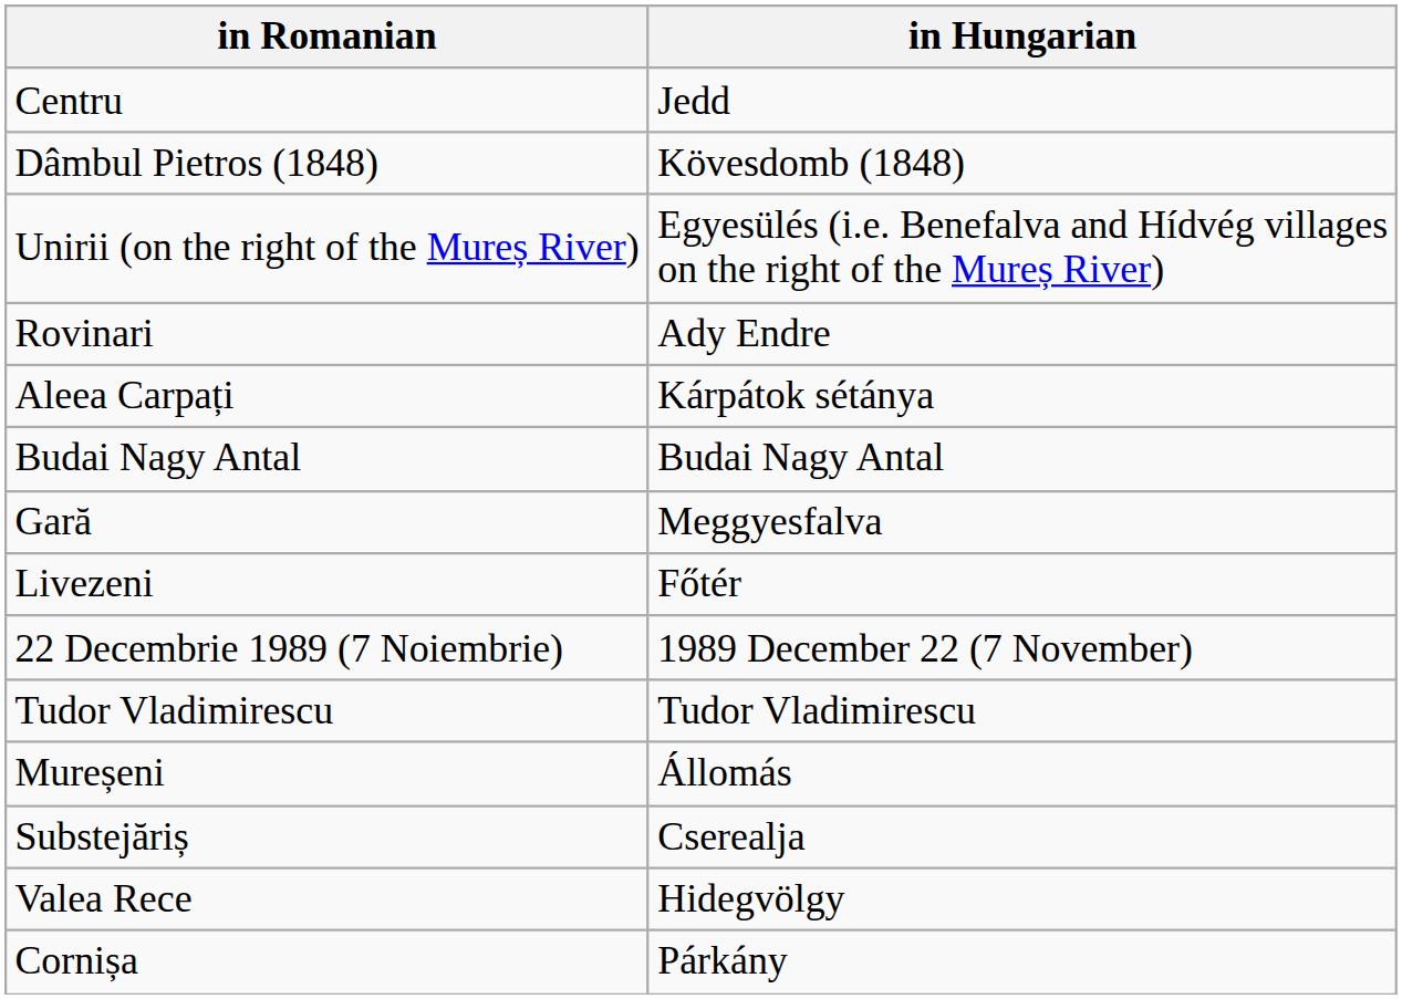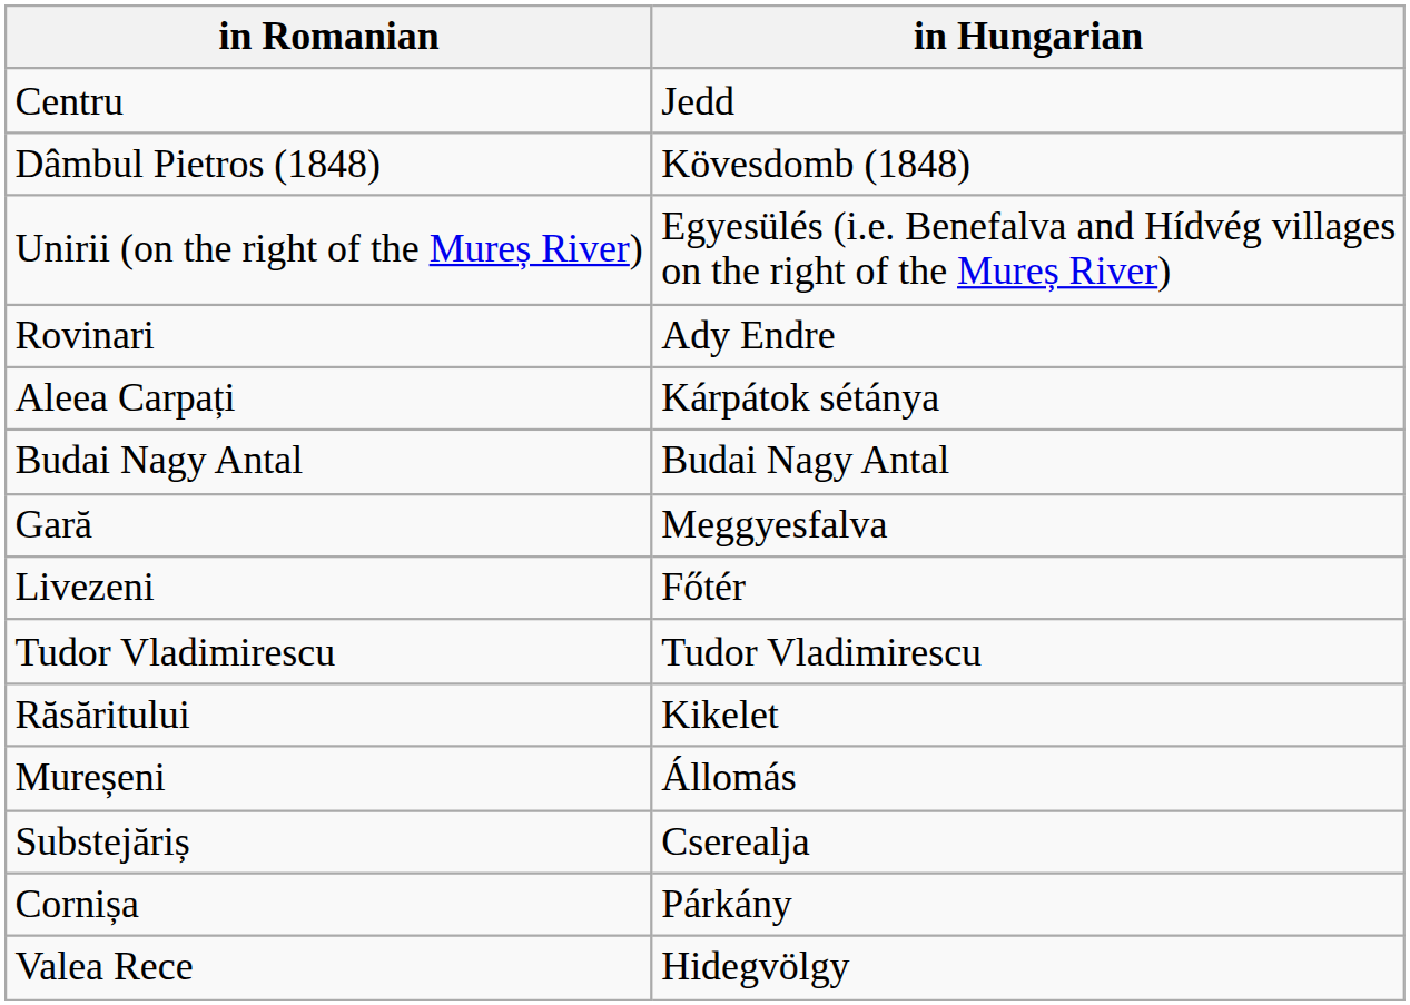 <table class="wikitable">
 <tr>
 <th>in Romanian</th>
 <th>in Hungarian</th>
 </tr>
 <tr>
 <td>Centru</td>
 <td>Jedd</td>
 </tr>
 <tr>
 <td>Dâmbul Pietros (1848)</td>
 <td>Kövesdomb (1848)</td>
 </tr>
 <tr>
 <td>Unirii (on the right of the <a href='#'>Mureș River</a>)</td>
 <td>Egyesülés (i.e. Benefalva and Hídvég villages<br>on the right of the <a href='#'>Mureș River</a>)</td>
 </tr>
 <tr>
 <td>Rovinari</td>
 <td>Ady Endre</td>
 </tr>
 <tr>
 <td>Aleea Carpați</td>
 <td>Kárpátok sétánya</td>
 </tr>
 <tr>
 <td>Budai Nagy Antal</td>
 <td>Budai Nagy Antal</td>
 </tr>
 <tr>
 <td>Gară</td>
 <td>Meggyesfalva</td>
 </tr>
 <tr>
 <td>Livezeni</td>
 <td>Főtér</td>
 </tr>
 <tr>
-<td>22 Decembrie 1989 (7 Noiembrie)</td>
-<td>1989 December 22 (7 November)</td>
+<td>Tudor Vladimirescu</td>
+<td>Tudor Vladimirescu</td>
 </tr>
 <tr>
-<td>Tudor Vladimirescu</td>
-<td>Tudor Vladimirescu</td>
+<td>Răsăritului</td>
+<td>Kikelet</td>
 </tr>
 <tr>
 <td>Mureșeni</td>
 <td>Állomás</td>
 </tr>
 <tr>
 <td>Substejăriș</td>
 <td>Cserealja</td>
 </tr>
 <tr>
+<td>Cornișa</td>
+<td>Párkány</td>
+</tr>
+<tr>
 <td>Valea Rece</td>
 <td>Hidegvölgy</td>
 </tr>
-<tr>
-<td>Cornișa</td>
-<td>Párkány</td>
-</tr>
 </table>
